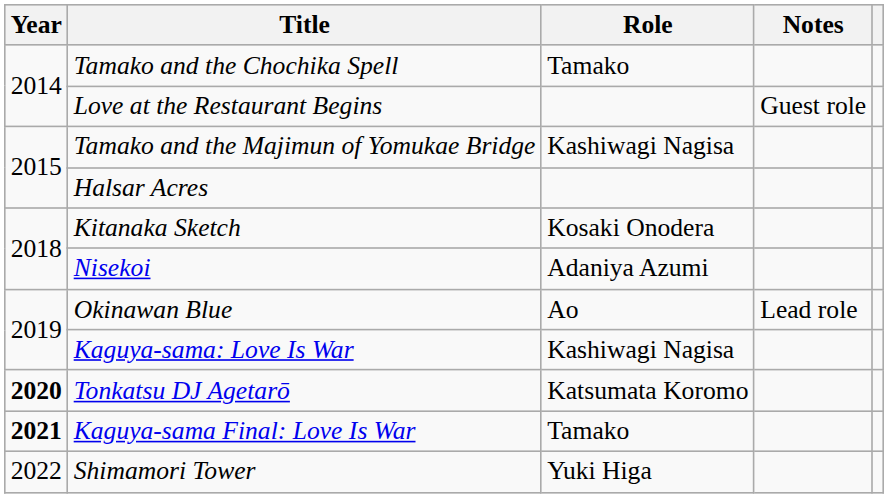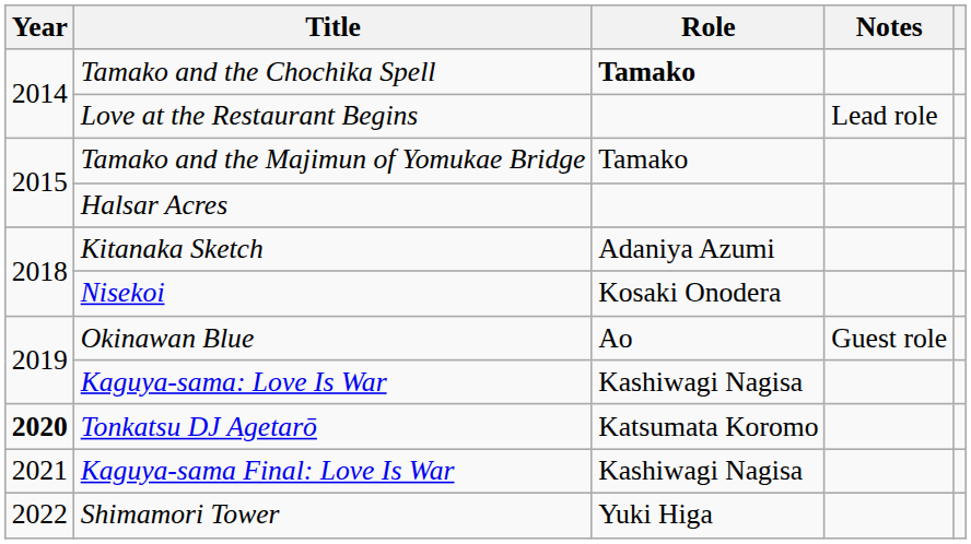 <table class="wikitable sortable">
 <tr>
 <th>Year</th>
 <th>Title</th>
 <th>Role</th>
 <th class="unsortable">Notes</th>
 <th class="unsortable"></th>
 </tr>
 <tr>
 <td rowspan=2>2014</td>
 <td><em>Tamako and the Chochika Spell</em></td>
-<td>Tamako</td>
+<td><strong>Tamako</strong></td>
 <td></td>
 <td></td>
 </tr>
 <tr>
 <td><em>Love at the Restaurant Begins</em></td>
 <td></td>
-<td>Guest role</td>
+<td>Lead role</td>
 <td></td>
 </tr>
 <tr>
 <td rowspan=2>2015</td>
 <td><em>Tamako and the Majimun of Yomukae Bridge</em></td>
-<td>Kashiwagi Nagisa</td>
+<td>Tamako</td>
 <td></td>
 <td></td>
 </tr>
 <tr>
 <td><em>Halsar Acres</em></td>
 <td></td>
 <td></td>
 <td></td>
 </tr>
 <tr>
 <td rowspan=2>2018</td>
 <td><em>Kitanaka Sketch</em></td>
-<td>Kosaki Onodera</td>
+<td>Adaniya Azumi</td>
 <td></td>
 <td></td>
 </tr>
 <tr>
 <td><em><a href='#'>Nisekoi</a></em></td>
-<td>Adaniya Azumi</td>
+<td>Kosaki Onodera</td>
 <td></td>
 <td></td>
 </tr>
 <tr>
 <td rowspan=2>2019</td>
 <td><em>Okinawan Blue</em></td>
 <td>Ao</td>
-<td>Lead role</td>
+<td>Guest role</td>
 <td></td>
 </tr>
 <tr>
 <td><em><a href='#'>Kaguya-sama: Love Is War</a></em></td>
 <td>Kashiwagi Nagisa</td>
 <td></td>
 <td></td>
 </tr>
 <tr>
 <td><strong>2020</strong></td>
 <td><em><a href='#'>Tonkatsu DJ Agetarō</a></em></td>
 <td>Katsumata Koromo</td>
 <td></td>
 <td></td>
 </tr>
 <tr>
-<td><strong>2021</strong></td>
+<td>2021</td>
 <td><em><a href='#'>Kaguya-sama Final: Love Is War</a></em></td>
-<td>Tamako</td>
+<td>Kashiwagi Nagisa</td>
 <td></td>
 <td></td>
 </tr>
 <tr>
 <td>2022</td>
 <td><em>Shimamori Tower</em></td>
 <td>Yuki Higa</td>
 <td></td>
 <td></td>
 </tr>
 </table>
